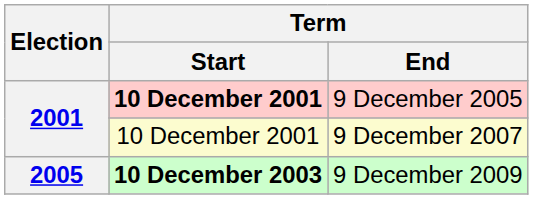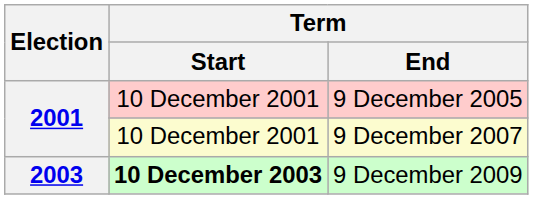 <table class="wikitable" style="text-align:center">
 <tr>
 <th rowspan="2">Election</th>
 <th colspan="2">Term</th>
 </tr>
 <tr>
 <th>Start</th>
 <th>End</th>
 </tr>
 <tr>
 <th rowspan="2"><a href='#'>2001</a></th>
-<td bgcolor="#fcc"><strong>10 December 2001</strong></td>
+<td bgcolor="#fcc">10 December 2001</td>
 <td bgcolor="#fcc">9 December 2005</td>
 </tr>
 <tr>
 <td bgcolor="#fcfccf">10 December 2001</td>
 <td bgcolor="#fcfccf">9 December 2007</td>
 </tr>
 <tr>
-<th><a href='#'>2005</a></th>
+<th><a href='#'>2003</a></th>
 <td bgcolor="#cfc"><strong>10 December 2003</strong></td>
 <td bgcolor="#cfc">9 December 2009</td>
 </tr>
 </table>
